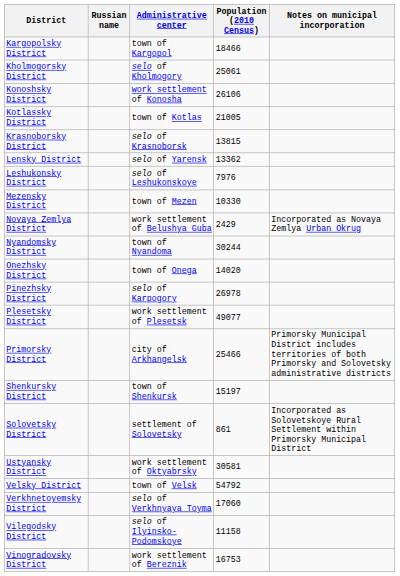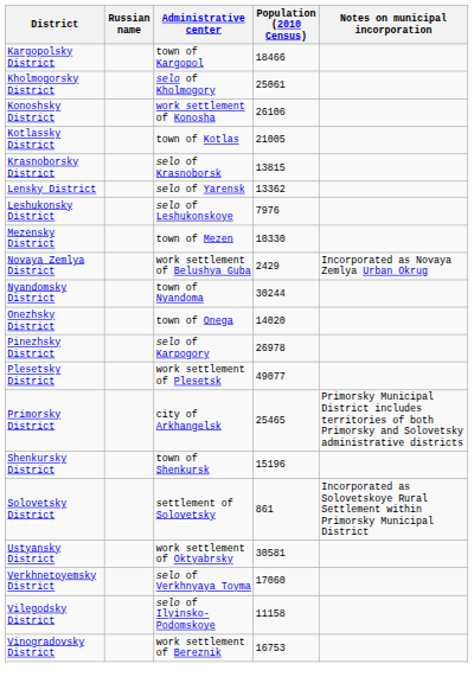 <table class="wikitable sortable">
 <tr>
 <th>District</th>
 <th>Russian name</th>
 <th><a href='#'>Administrative center</a></th>
 <th>Population<br>(<a href='#'>2010 Census</a>)</th>
 <th class="unsortable">Notes on municipal incorporation</th>
 </tr>
 <tr>
 <td><a href='#'>Kargopolsky District</a></td>
 <td></td>
 <td>town of <a href='#'>Kargopol</a></td>
 <td>18466</td>
 <td></td>
 </tr>
 <tr>
 <td><a href='#'>Kholmogorsky District</a></td>
 <td></td>
 <td><em><a href='#'>selo</a></em> of <a href='#'>Kholmogory</a></td>
 <td>25061</td>
 <td></td>
 </tr>
 <tr>
 <td><a href='#'>Konoshsky District</a></td>
 <td></td>
 <td><a href='#'>work settlement</a> of <a href='#'>Konosha</a></td>
 <td>26106</td>
 <td></td>
 </tr>
 <tr>
 <td><a href='#'>Kotlassky District</a></td>
 <td></td>
 <td>town of <a href='#'>Kotlas</a></td>
 <td>21005</td>
 <td></td>
 </tr>
 <tr>
 <td><a href='#'>Krasnoborsky District</a></td>
 <td></td>
 <td><em>selo</em> of <a href='#'>Krasnoborsk</a></td>
 <td>13815</td>
 <td></td>
 </tr>
 <tr>
 <td><a href='#'>Lensky District</a></td>
 <td></td>
 <td><em>selo</em> of <a href='#'>Yarensk</a></td>
 <td>13362</td>
 <td></td>
 </tr>
 <tr>
 <td><a href='#'>Leshukonsky District</a></td>
 <td></td>
 <td><em>selo</em> of <a href='#'>Leshukonskoye</a></td>
 <td>7976</td>
 <td></td>
 </tr>
 <tr>
 <td><a href='#'>Mezensky District</a></td>
 <td></td>
 <td>town of <a href='#'>Mezen</a></td>
 <td>10330</td>
 <td></td>
 </tr>
 <tr>
 <td><a href='#'>Novaya Zemlya District</a></td>
 <td></td>
 <td>work settlement of <a href='#'>Belushya Guba</a></td>
 <td>2429</td>
 <td>Incorporated as Novaya Zemlya <a href='#'>Urban Okrug</a></td>
 </tr>
 <tr>
 <td><a href='#'>Nyandomsky District</a></td>
 <td></td>
 <td>town of <a href='#'>Nyandoma</a></td>
 <td>30244</td>
 <td></td>
 </tr>
 <tr>
 <td><a href='#'>Onezhsky District</a></td>
 <td></td>
 <td>town of <a href='#'>Onega</a></td>
 <td>14020</td>
 <td></td>
 </tr>
 <tr>
 <td><a href='#'>Pinezhsky District</a></td>
 <td></td>
 <td><em>selo</em> of <a href='#'>Karpogory</a></td>
 <td>26978</td>
 <td></td>
 </tr>
 <tr>
 <td><a href='#'>Plesetsky District</a></td>
 <td></td>
 <td>work settlement of <a href='#'>Plesetsk</a></td>
 <td>49077</td>
 <td></td>
 </tr>
 <tr>
 <td><a href='#'>Primorsky District</a></td>
 <td></td>
 <td>city of <a href='#'>Arkhangelsk</a></td>
-<td>25466</td>
+<td>25465</td>
 <td>Primorsky Municipal District includes territories of both Primorsky and Solovetsky administrative districts</td>
 </tr>
 <tr>
 <td><a href='#'>Shenkursky District</a></td>
 <td></td>
 <td>town of <a href='#'>Shenkursk</a></td>
-<td>15197</td>
+<td>15196</td>
 <td></td>
 </tr>
 <tr>
 <td><a href='#'>Solovetsky District</a></td>
 <td></td>
 <td>settlement of <a href='#'>Solovetsky</a></td>
 <td>861</td>
 <td>Incorporated as Solovetskoye Rural Settlement within Primorsky Municipal District</td>
 </tr>
 <tr>
 <td><a href='#'>Ustyansky District</a></td>
 <td></td>
 <td>work settlement of <a href='#'>Oktyabrsky</a></td>
 <td>30581</td>
-<td></td>
-</tr>
-<tr>
-<td><a href='#'>Velsky District</a></td>
-<td></td>
-<td>town of <a href='#'>Velsk</a></td>
-<td>54792</td>
 <td></td>
 </tr>
 <tr>
 <td><a href='#'>Verkhnetoyemsky District</a></td>
 <td></td>
 <td><em>selo</em> of <a href='#'>Verkhnyaya Toyma</a></td>
 <td>17060</td>
 <td></td>
 </tr>
 <tr>
 <td><a href='#'>Vilegodsky District</a></td>
 <td></td>
 <td><em>selo</em> of <a href='#'>Ilyinsko-Podomskoye</a></td>
 <td>11158</td>
 <td></td>
 </tr>
 <tr>
 <td><a href='#'>Vinogradovsky District</a></td>
 <td></td>
 <td>work settlement of <a href='#'>Bereznik</a></td>
 <td>16753</td>
 <td></td>
 </tr>
 </table>
